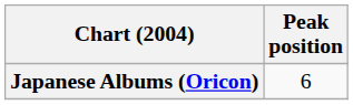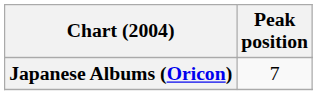 <table class="wikitable sortable plainrowheaders" style="text-align:center">
 <tr>
 <th scope="col">Chart (2004)</th>
 <th scope="col">Peak<br>position</th>
 </tr>
 <tr>
 </tr>
 <tr>
 </tr>
 <tr>
 </tr>
 <tr>
 </tr>
 <tr>
 </tr>
 <tr>
 </tr>
 <tr>
 </tr>
 <tr>
 </tr>
 <tr>
 </tr>
 <tr>
 </tr>
 <tr>
 </tr>
 <tr>
 <th scope="row">Japanese Albums (<a href='#'>Oricon</a>)</th>
-<td>6</td>
+<td>7</td>
 </tr>
 <tr>
 </tr>
 <tr>
 </tr>
 <tr>
 </tr>
 <tr>
 </tr>
 <tr>
 </tr>
 <tr>
 </tr>
 <tr>
 </tr>
 </table>
